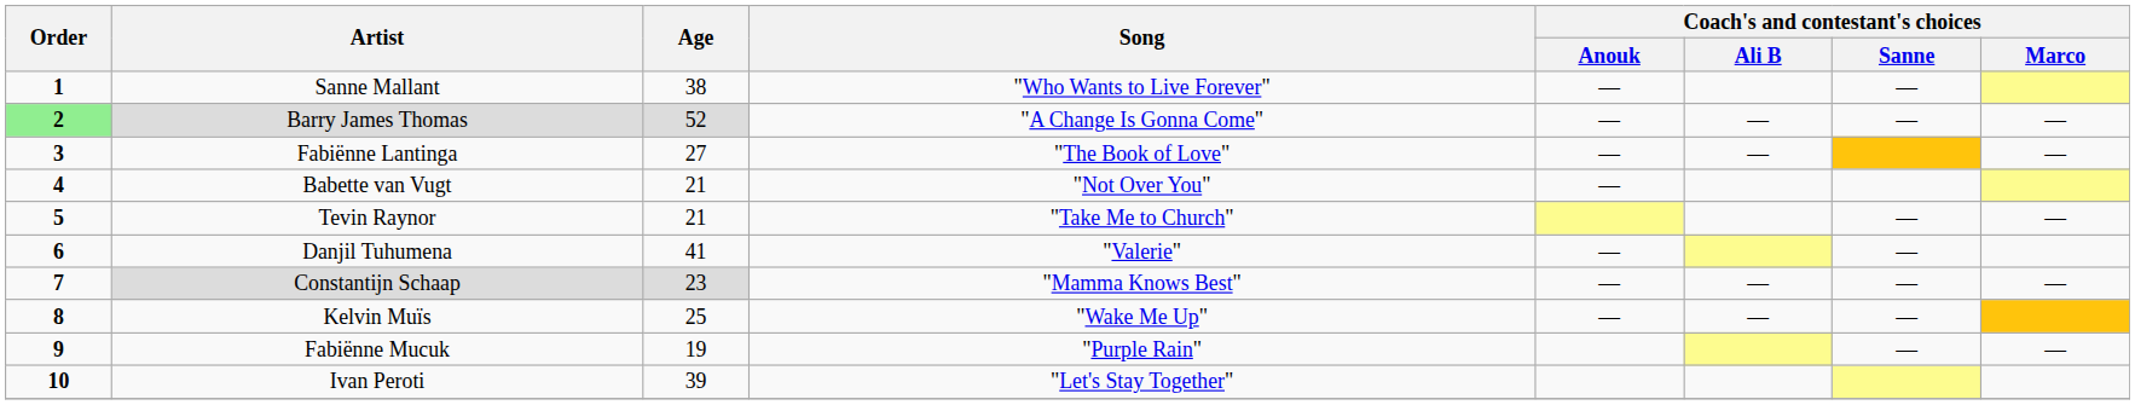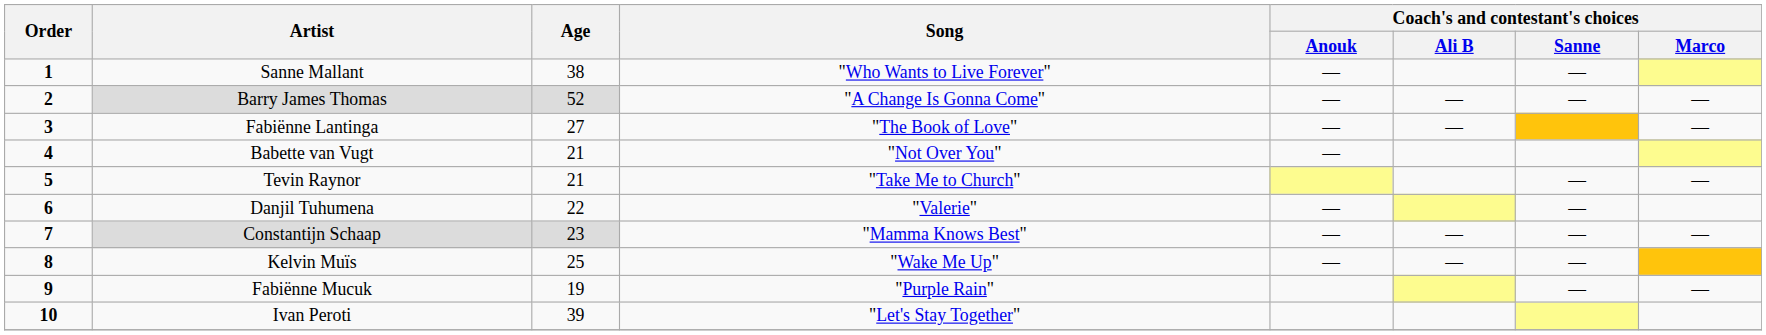 <table class="wikitable" style="text-align:center; line-height:17px; width:100%;">
 <tr>
 <th scope="col" rowspan="2" style="width:05%;">Order</th>
 <th scope="col" rowspan="2" style="width:25%;">Artist</th>
 <th scope="col" rowspan="2" style="width:05%;">Age</th>
 <th scope="col" rowspan="2" style="width:37%;">Song</th>
 <th scope="col" colspan="4" style="width:28%;">Coach's and contestant's choices</th>
 </tr>
 <tr>
 <th style="width:07%;"><a href='#'>Anouk</a></th>
 <th style="width:07%;"><a href='#'>Ali B</a></th>
 <th style="width:07%;"><a href='#'>Sanne</a></th>
 <th style="width:07%;"><a href='#'>Marco</a></th>
 </tr>
 <tr>
 <td><strong>1</strong></td>
 <td>Sanne Mallant</td>
 <td>38</td>
 <td>"<a href='#'>Who Wants to Live Forever</a>"</td>
 <td>—</td>
 <td><strong></strong></td>
 <td>—</td>
 <td style="background:#fdfc8f;"><strong></strong></td>
 </tr>
 <tr>
-<td style="background: lightgreen;"><strong>2</strong></td>
+<td><strong>2</strong></td>
 <td style="background:#DCDCDC;">Barry James Thomas</td>
 <td style="background:#DCDCDC;">52</td>
 <td>"<a href='#'>A Change Is Gonna Come</a>"</td>
 <td>—</td>
 <td>—</td>
 <td>—</td>
 <td>—</td>
 </tr>
 <tr>
 <td><strong>3</strong></td>
 <td>Fabiënne Lantinga</td>
 <td>27</td>
 <td>"<a href='#'>The Book of Love</a>"</td>
 <td>—</td>
 <td>—</td>
 <td style="background: #ffc40c;"><strong></strong></td>
 <td>—</td>
 </tr>
 <tr>
 <td><strong>4</strong></td>
 <td>Babette van Vugt</td>
 <td>21</td>
 <td>"<a href='#'>Not Over You</a>"</td>
 <td>—</td>
 <td><strong></strong></td>
 <td><strong></strong></td>
 <td style="background:#fdfc8f;"><strong></strong></td>
 </tr>
 <tr>
 <td><strong>5</strong></td>
 <td>Tevin Raynor</td>
 <td>21</td>
 <td>"<a href='#'>Take Me to Church</a>"</td>
 <td style="background:#fdfc8f;"><strong></strong></td>
 <td><strong></strong></td>
 <td>—</td>
 <td>—</td>
 </tr>
 <tr>
 <td><strong>6</strong></td>
 <td>Danjil Tuhumena</td>
-<td>41</td>
+<td>22</td>
 <td>"<a href='#'>Valerie</a>"</td>
 <td>—</td>
 <td style="background:#fdfc8f;"><strong></strong></td>
 <td>—</td>
 <td><strong></strong></td>
 </tr>
 <tr>
 <td><strong>7</strong></td>
 <td style="background:#DCDCDC;">Constantijn Schaap</td>
 <td style="background:#DCDCDC;">23</td>
 <td>"<a href='#'>Mamma Knows Best</a>"</td>
 <td>—</td>
 <td>—</td>
 <td>—</td>
 <td>—</td>
 </tr>
 <tr>
 <td><strong>8</strong></td>
 <td>Kelvin Muïs</td>
 <td>25</td>
 <td>"<a href='#'>Wake Me Up</a>"</td>
 <td>—</td>
 <td>—</td>
 <td>—</td>
 <td style="background: #ffc40c;"><strong></strong></td>
 </tr>
 <tr>
 <td><strong>9</strong></td>
 <td>Fabiënne Mucuk</td>
 <td>19</td>
 <td>"<a href='#'>Purple Rain</a>"</td>
 <td><strong></strong></td>
 <td style="background:#fdfc8f;"><strong></strong></td>
 <td>—</td>
 <td>—</td>
 </tr>
 <tr>
 <td><strong>10</strong></td>
 <td>Ivan Peroti</td>
 <td>39</td>
 <td>"<a href='#'>Let's Stay Together</a>"</td>
 <td><strong></strong></td>
 <td><strong></strong></td>
 <td style="background:#fdfc8f;"><strong></strong></td>
 <td><strong></strong></td>
 </tr>
 <tr>
 </tr>
 </table>
